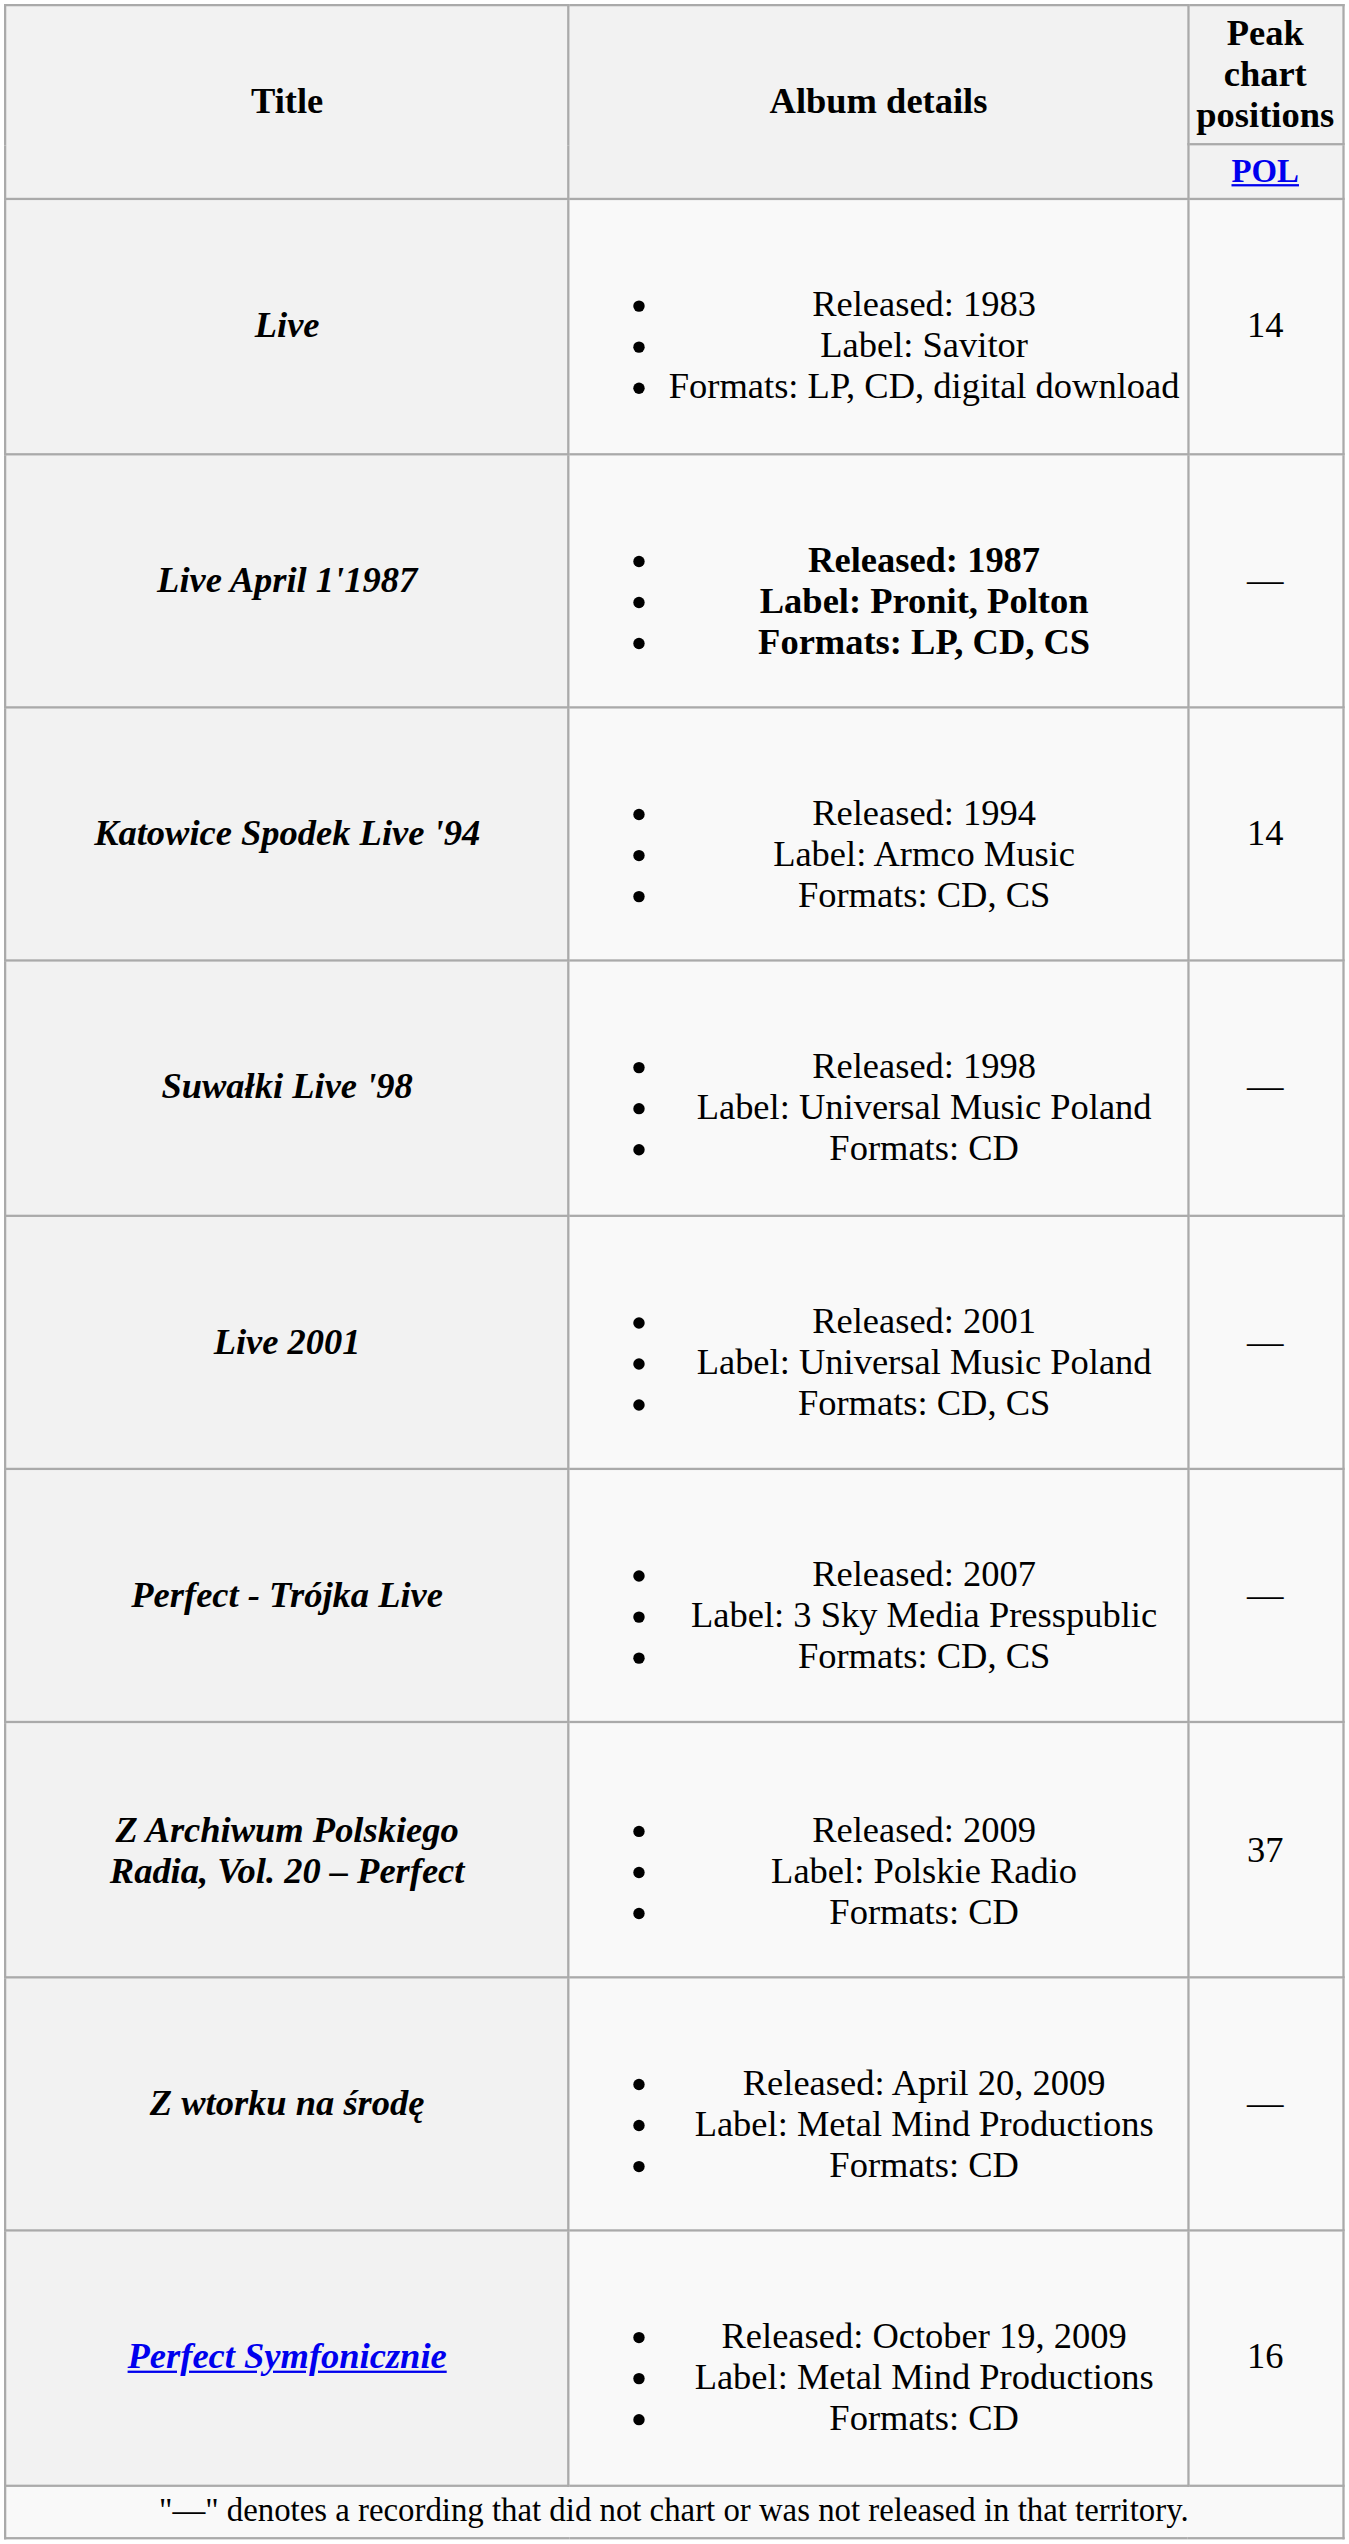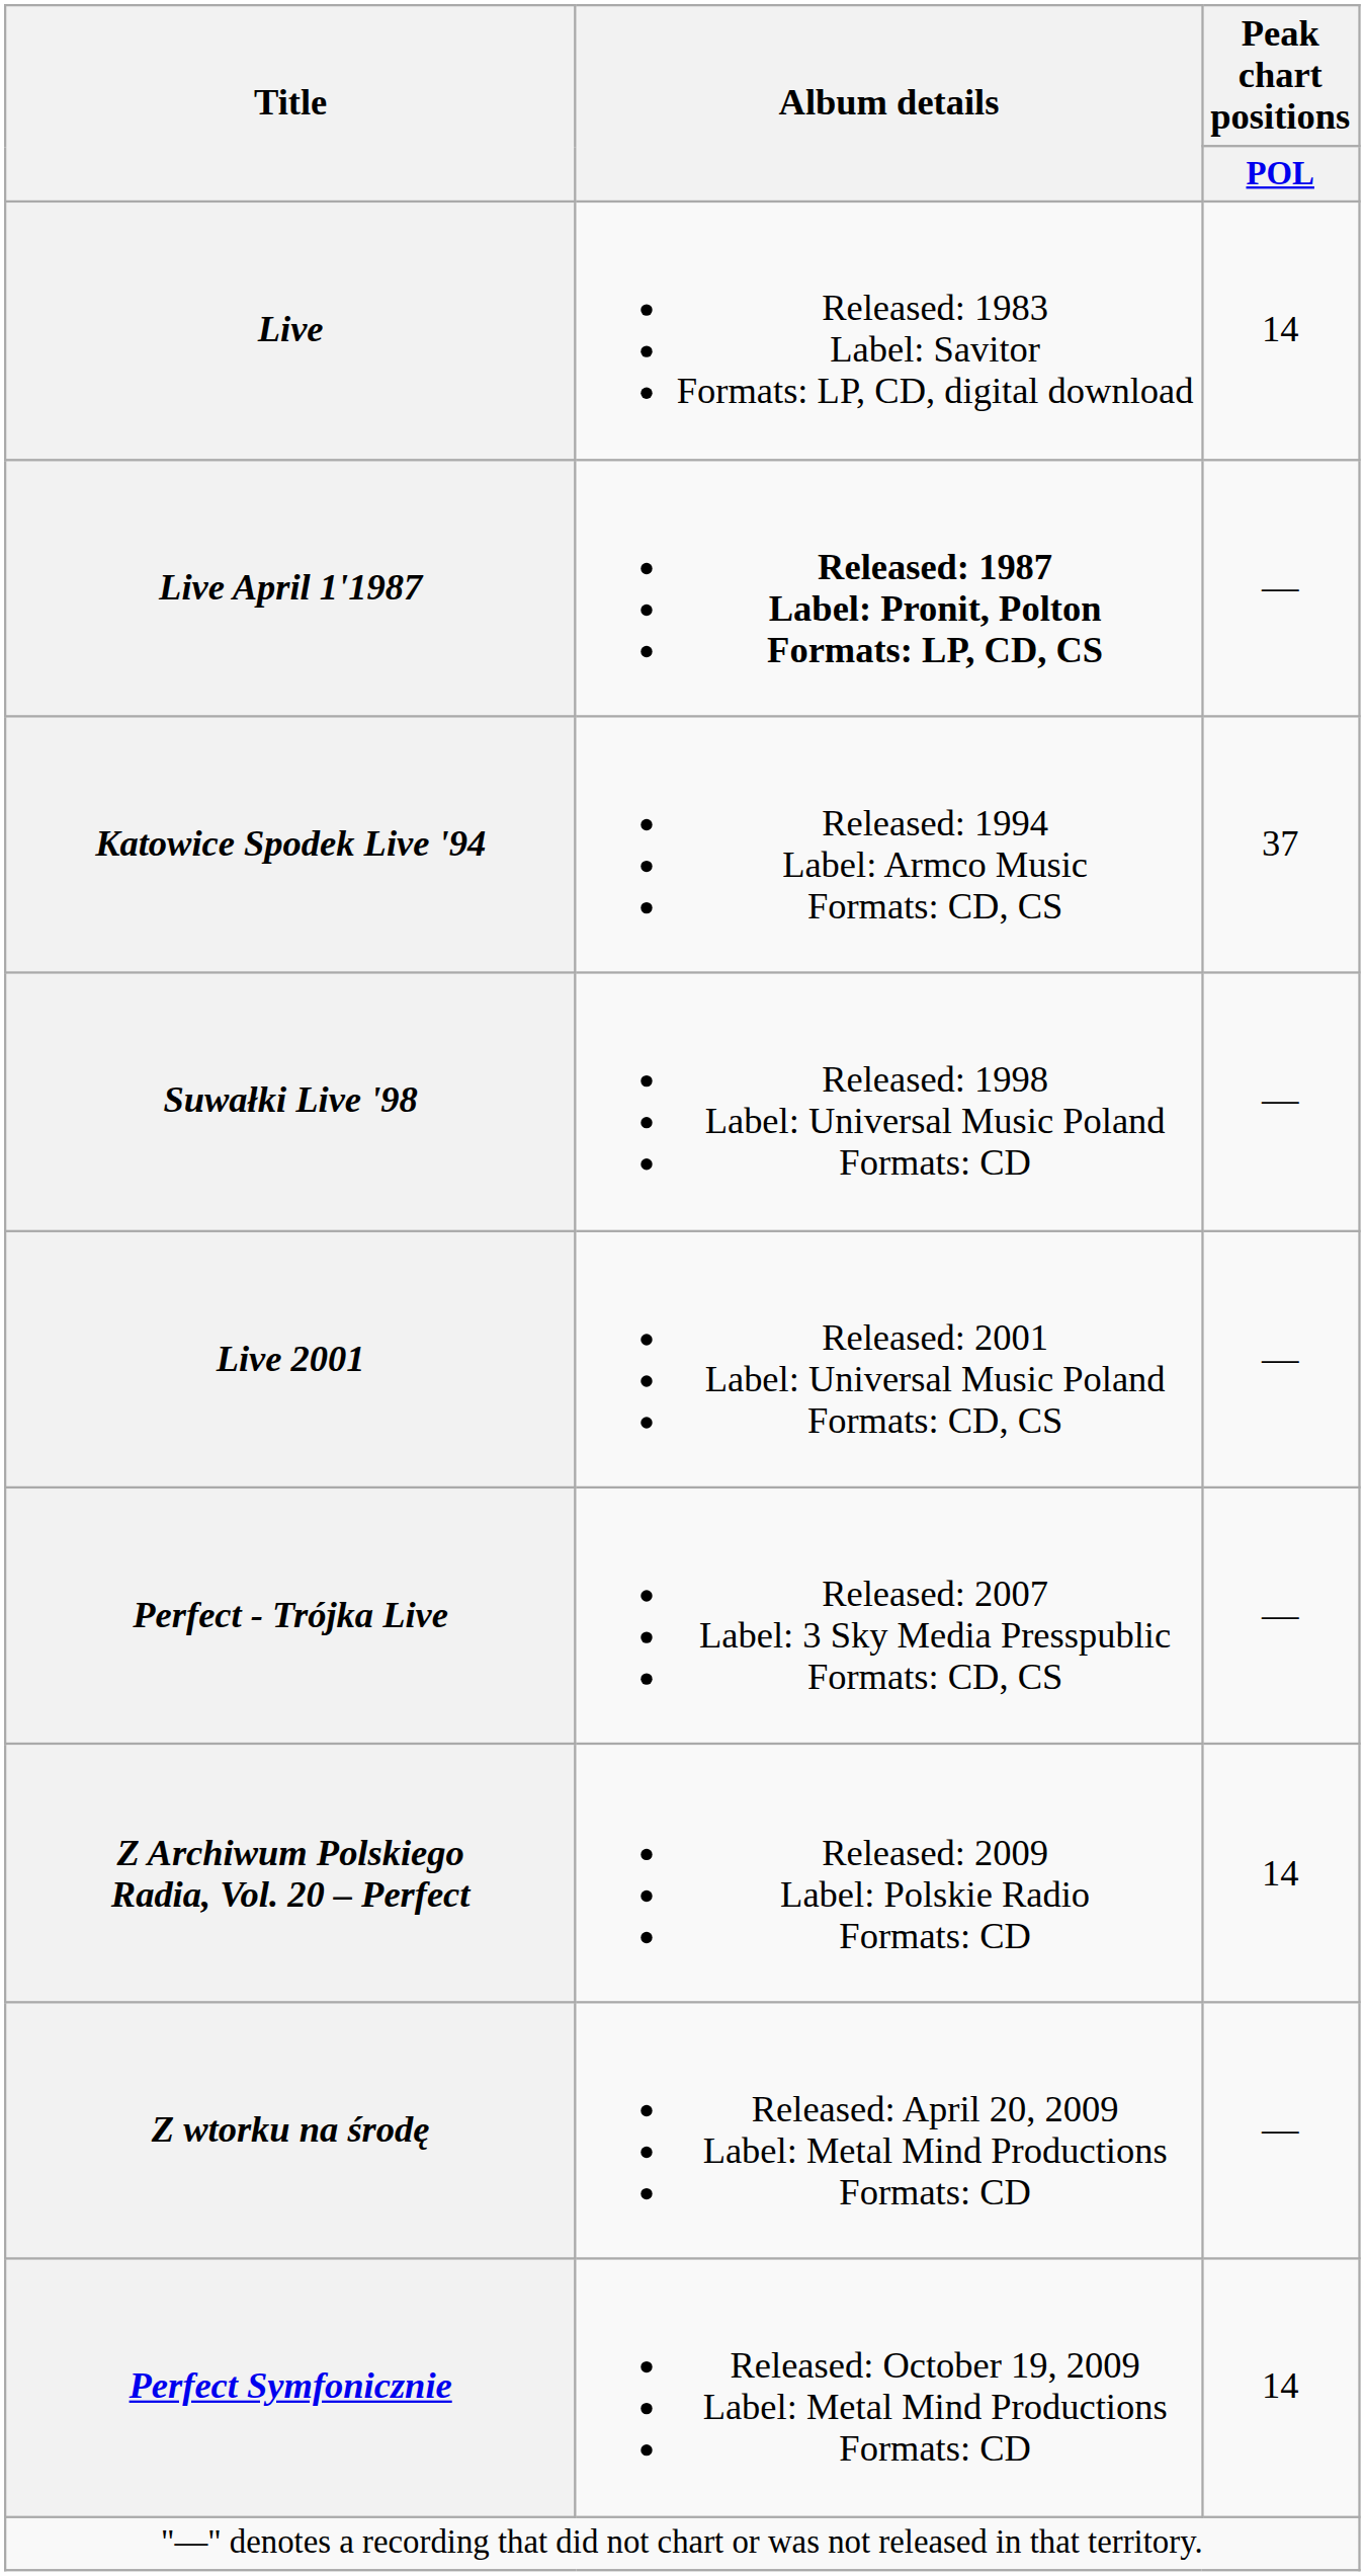 <table class="wikitable plainrowheaders" style="text-align:center;" border="1">
 <tr>
 <th scope="col" rowspan="2" style="width:15em;">Title</th>
 <th scope="col" rowspan="2">Album details</th>
 <th scope="col" colspan="1">Peak chart positions</th>
 </tr>
 <tr>
 <th scope="col" style="width:3.5em;font-size:90%;"><a href='#'>POL</a><br></th>
 </tr>
 <tr>
 <th scope="row"><em>Live</em></th>
 <td><br><ul><li>Released: 1983</li><li>Label: Savitor</li><li>Formats: LP, CD, digital download</li></ul></td>
 <td>14</td>
 </tr>
 <tr>
 <th scope="row"><em>Live April 1'1987</em></th>
 <td><strong><br><ul><li>Released: 1987</li><li>Label: Pronit, Polton</li><li>Formats: LP, CD, CS</li></ul></strong></td>
 <td>—</td>
 </tr>
 <tr>
 <th scope="row"><em>Katowice Spodek Live '94</em></th>
 <td><br><ul><li>Released: 1994</li><li>Label: Armco Music</li><li>Formats: CD, CS</li></ul></td>
-<td>14</td>
+<td>37</td>
 </tr>
 <tr>
 <th scope="row"><em>Suwałki Live '98</em></th>
 <td><br><ul><li>Released: 1998</li><li>Label: Universal Music Poland</li><li>Formats: CD</li></ul></td>
 <td>—</td>
 </tr>
 <tr>
 <th scope="row"><em>Live 2001</em></th>
 <td><br><ul><li>Released: 2001</li><li>Label: Universal Music Poland</li><li>Formats: CD, CS</li></ul></td>
 <td>—</td>
 </tr>
 <tr>
 <th scope="row"><em>Perfect - Trójka Live</em></th>
 <td><br><ul><li>Released: 2007</li><li>Label: 3 Sky Media Presspublic</li><li>Formats: CD, CS</li></ul></td>
 <td>—</td>
 </tr>
 <tr>
 <th scope="row"><em>Z Archiwum Polskiego<br>Radia, Vol. 20 – Perfect</em></th>
 <td><br><ul><li>Released: 2009</li><li>Label: Polskie Radio</li><li>Formats: CD</li></ul></td>
-<td>37</td>
+<td>14</td>
 </tr>
 <tr>
 <th scope="row"><em>Z wtorku na środę</em></th>
 <td><br><ul><li>Released: April 20, 2009</li><li>Label: Metal Mind Productions</li><li>Formats: CD</li></ul></td>
 <td>—</td>
 </tr>
 <tr>
 <th scope="row"><em><a href='#'>Perfect Symfonicznie</a></em></th>
 <td><br><ul><li>Released: October 19, 2009</li><li>Label: Metal Mind Productions</li><li>Formats: CD</li></ul></td>
-<td>16</td>
+<td>14</td>
 </tr>
 <tr>
 <td colspan="10" style="font-size:90%">"—" denotes a recording that did not chart or was not released in that territory.</td>
 </tr>
 </table>
